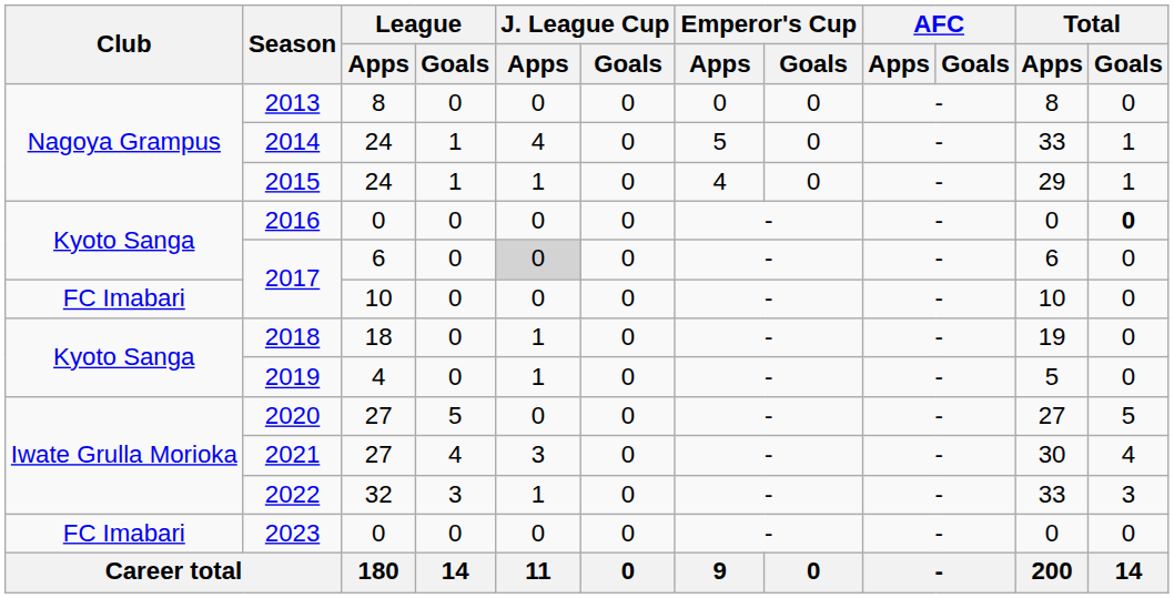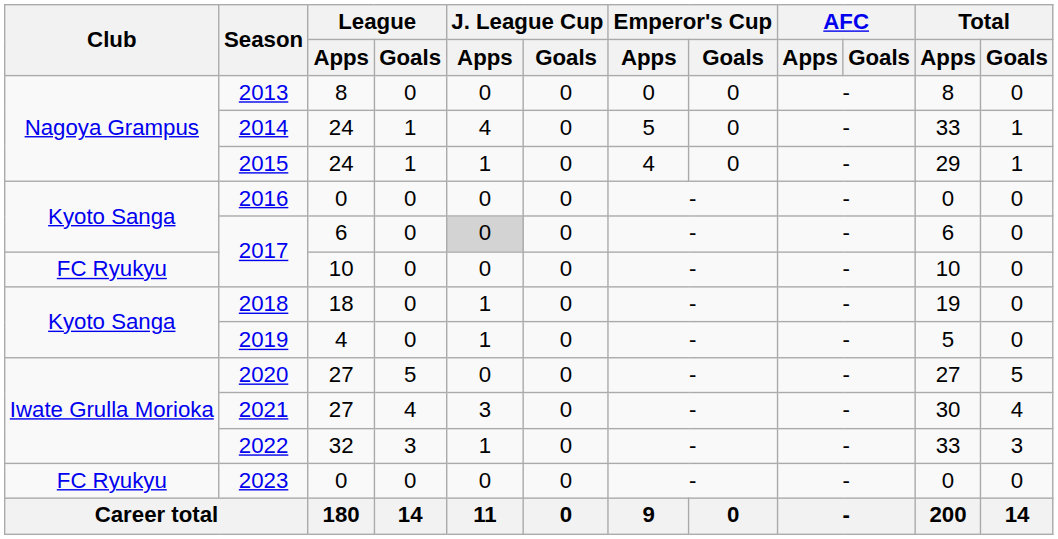 <table class="wikitable" style="text-align: center;">
 <tr>
 <th rowspan="2">Club</th>
 <th rowspan="2">Season</th>
 <th colspan="2">League</th>
 <th colspan="2">J. League Cup</th>
 <th colspan="2">Emperor's Cup</th>
 <th colspan="2"><a href='#'>AFC</a></th>
 <th colspan="2">Total</th>
 </tr>
 <tr>
 <th>Apps</th>
 <th>Goals</th>
 <th>Apps</th>
 <th>Goals</th>
 <th>Apps</th>
 <th>Goals</th>
 <th>Apps</th>
 <th>Goals</th>
 <th>Apps</th>
 <th>Goals</th>
 </tr>
 <tr>
 <td rowspan="3"><a href='#'>Nagoya Grampus</a></td>
 <td><a href='#'>2013</a></td>
 <td>8</td>
 <td>0</td>
 <td>0</td>
 <td>0</td>
 <td>0</td>
 <td>0</td>
 <td colspan="2">-</td>
 <td>8</td>
 <td>0</td>
 </tr>
 <tr>
 <td><a href='#'>2014</a></td>
 <td>24</td>
 <td>1</td>
 <td>4</td>
 <td>0</td>
 <td>5</td>
 <td>0</td>
 <td colspan="2">-</td>
 <td>33</td>
 <td>1</td>
 </tr>
 <tr>
 <td><a href='#'>2015</a></td>
 <td>24</td>
 <td>1</td>
 <td>1</td>
 <td>0</td>
 <td>4</td>
 <td>0</td>
 <td colspan="2">-</td>
 <td>29</td>
 <td>1</td>
 </tr>
 <tr>
 <td rowspan="2"><a href='#'>Kyoto Sanga</a></td>
 <td><a href='#'>2016</a></td>
 <td>0</td>
 <td>0</td>
 <td>0</td>
 <td>0</td>
 <td colspan="2">-</td>
 <td colspan="2">-</td>
 <td>0</td>
-<td><strong>0</strong></td>
+<td>0</td>
 </tr>
 <tr>
 <td rowspan="2"><a href='#'>2017</a></td>
 <td>6</td>
 <td>0</td>
 <td style="background: lightgrey;">0</td>
 <td>0</td>
 <td colspan="2">-</td>
 <td colspan="2">-</td>
 <td>6</td>
 <td>0</td>
 </tr>
 <tr>
-<td><a href='#'>FC Imabari</a></td>
+<td><a href='#'>FC Ryukyu</a></td>
 <td>10</td>
 <td>0</td>
 <td>0</td>
 <td>0</td>
 <td colspan="2">-</td>
 <td colspan="2">-</td>
 <td>10</td>
 <td>0</td>
 </tr>
 <tr>
 <td rowspan="2"><a href='#'>Kyoto Sanga</a></td>
 <td><a href='#'>2018</a></td>
 <td>18</td>
 <td>0</td>
 <td>1</td>
 <td>0</td>
 <td colspan="2">-</td>
 <td colspan="2">-</td>
 <td>19</td>
 <td>0</td>
 </tr>
 <tr>
 <td><a href='#'>2019</a></td>
 <td>4</td>
 <td>0</td>
 <td>1</td>
 <td>0</td>
 <td colspan="2">-</td>
 <td colspan="2">-</td>
 <td>5</td>
 <td>0</td>
 </tr>
 <tr>
 <td rowspan="3"><a href='#'>Iwate Grulla Morioka</a></td>
 <td><a href='#'>2020</a></td>
 <td>27</td>
 <td>5</td>
 <td>0</td>
 <td>0</td>
 <td colspan="2">-</td>
 <td colspan="2">-</td>
 <td>27</td>
 <td>5</td>
 </tr>
 <tr>
 <td><a href='#'>2021</a></td>
 <td>27</td>
 <td>4</td>
 <td>3</td>
 <td>0</td>
 <td colspan="2">-</td>
 <td colspan="2">-</td>
 <td>30</td>
 <td>4</td>
 </tr>
 <tr>
 <td><a href='#'>2022</a></td>
 <td>32</td>
 <td>3</td>
 <td>1</td>
 <td>0</td>
 <td colspan="2">-</td>
 <td colspan="2">-</td>
 <td>33</td>
 <td>3</td>
 </tr>
 <tr>
-<td><a href='#'>FC Imabari</a></td>
+<td><a href='#'>FC Ryukyu</a></td>
 <td><a href='#'>2023</a></td>
 <td>0</td>
 <td>0</td>
 <td>0</td>
 <td>0</td>
 <td colspan="2">-</td>
 <td colspan="2">-</td>
 <td>0</td>
 <td>0</td>
 </tr>
 <tr>
 <th colspan="2">Career total</th>
 <th>180</th>
 <th>14</th>
 <th>11</th>
 <th>0</th>
 <th>9</th>
 <th>0</th>
 <th colspan="2">-</th>
 <th>200</th>
 <th>14</th>
 </tr>
 </table>
